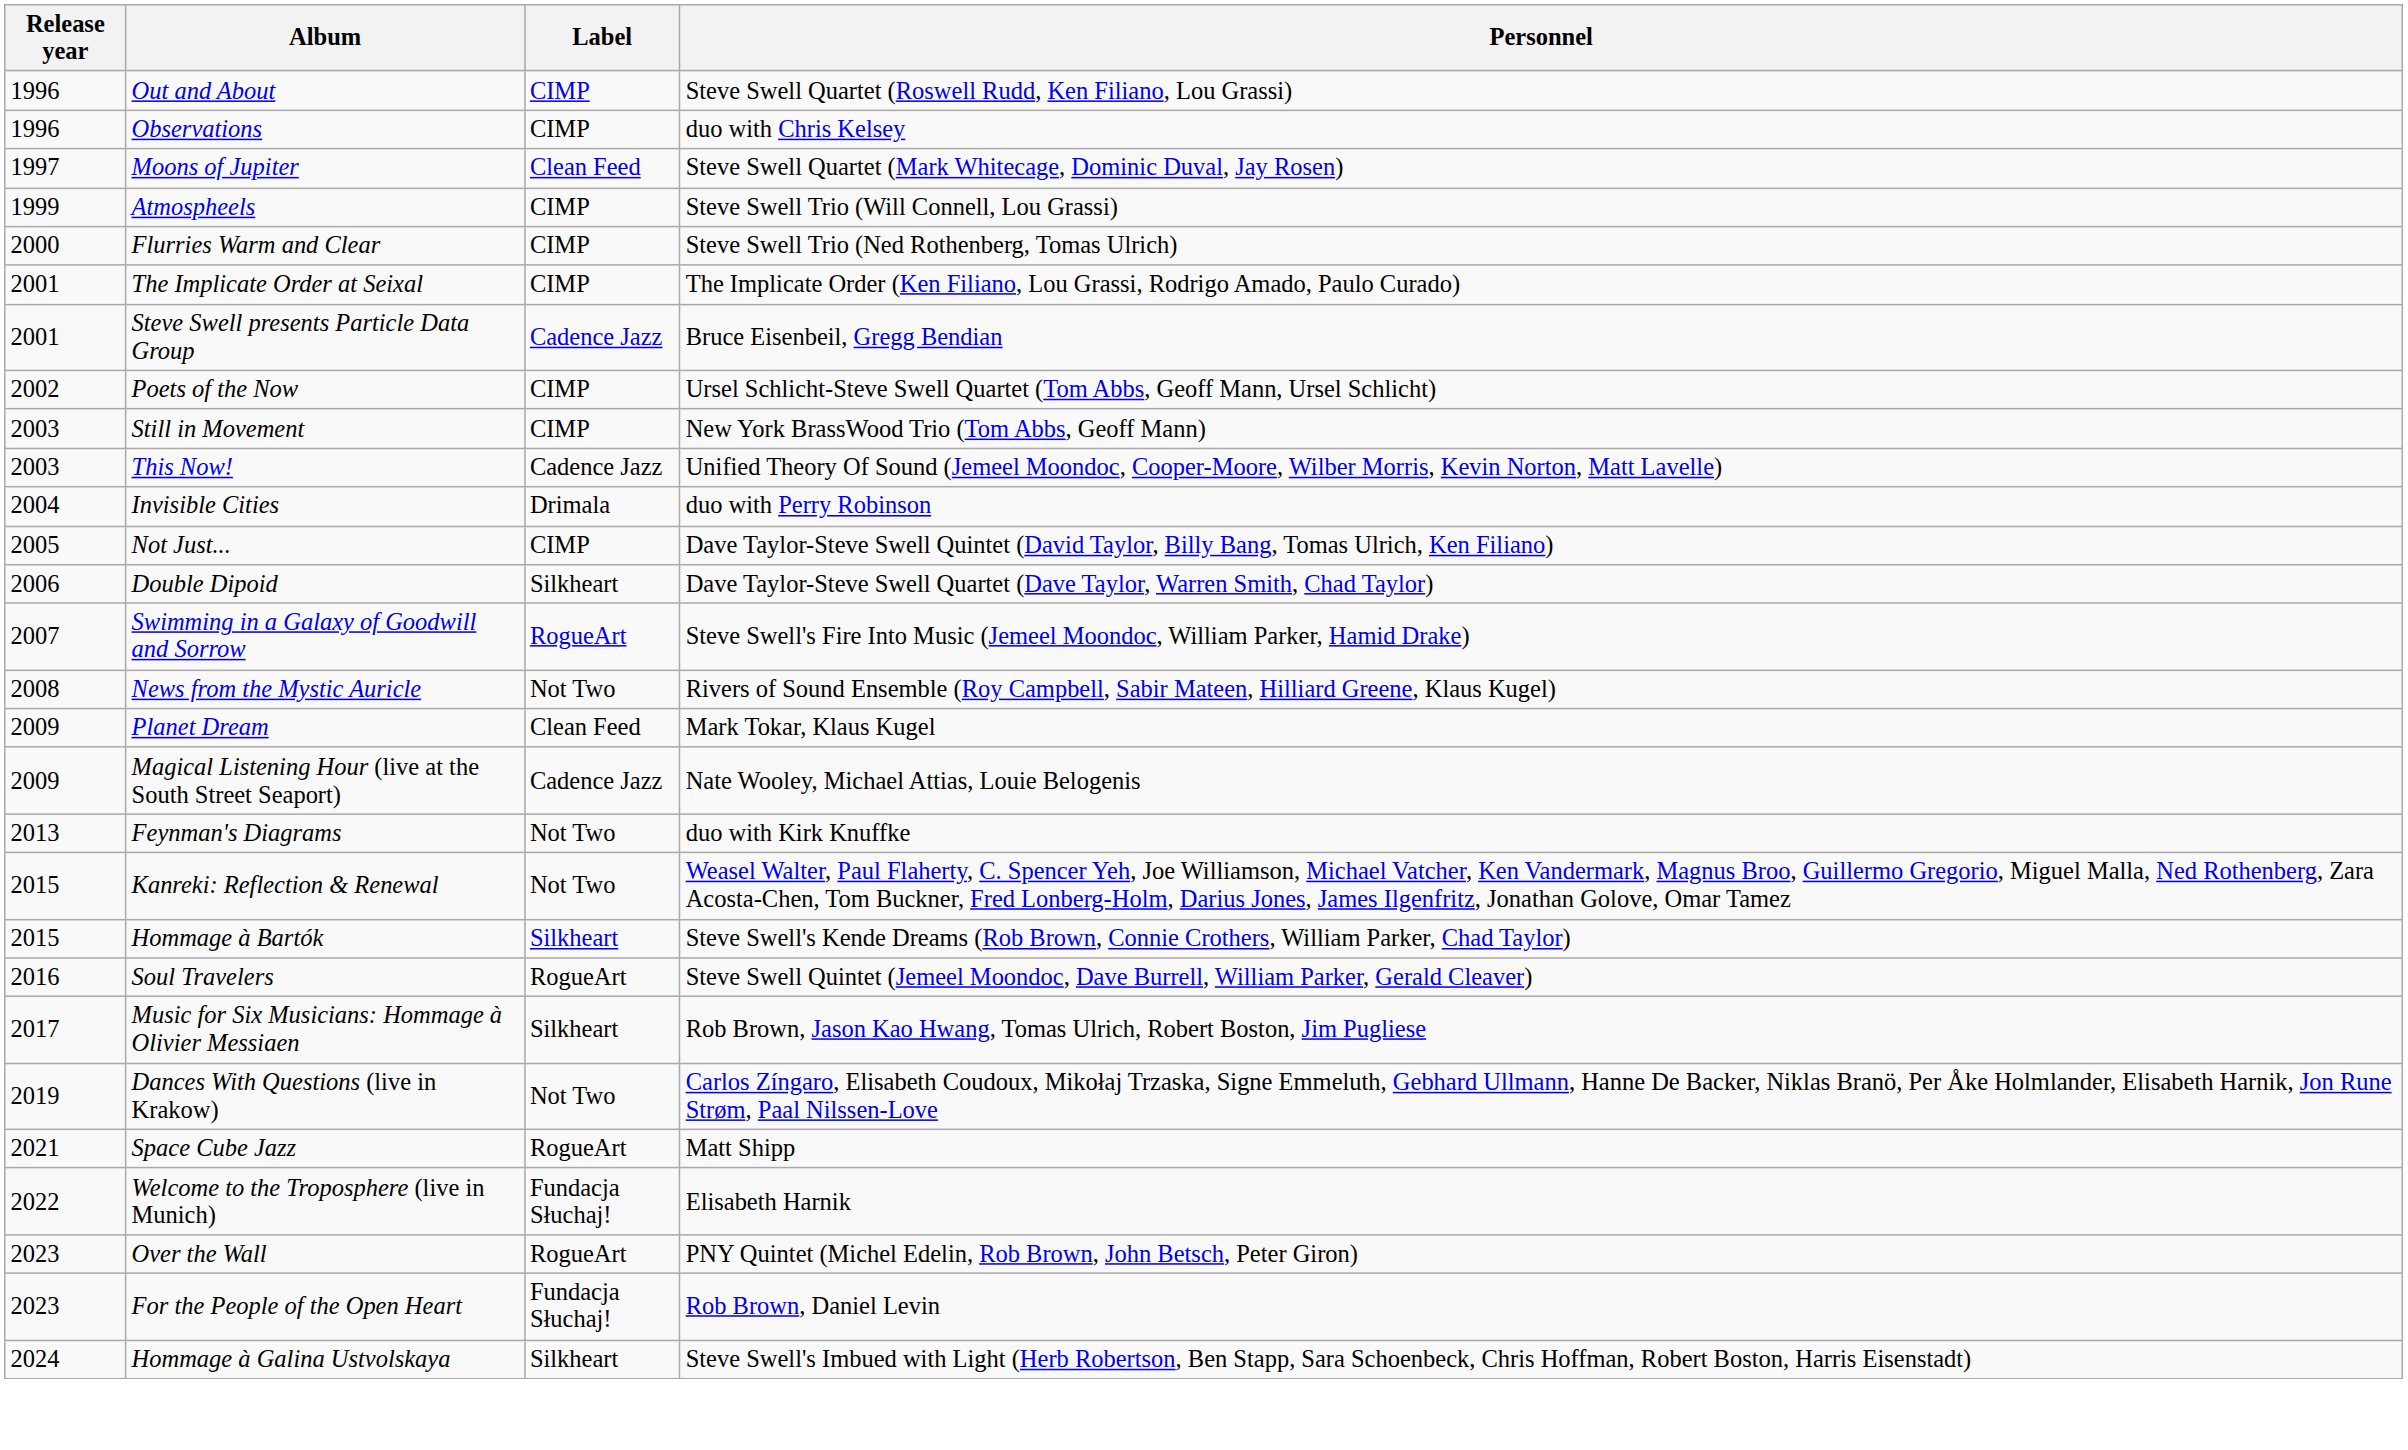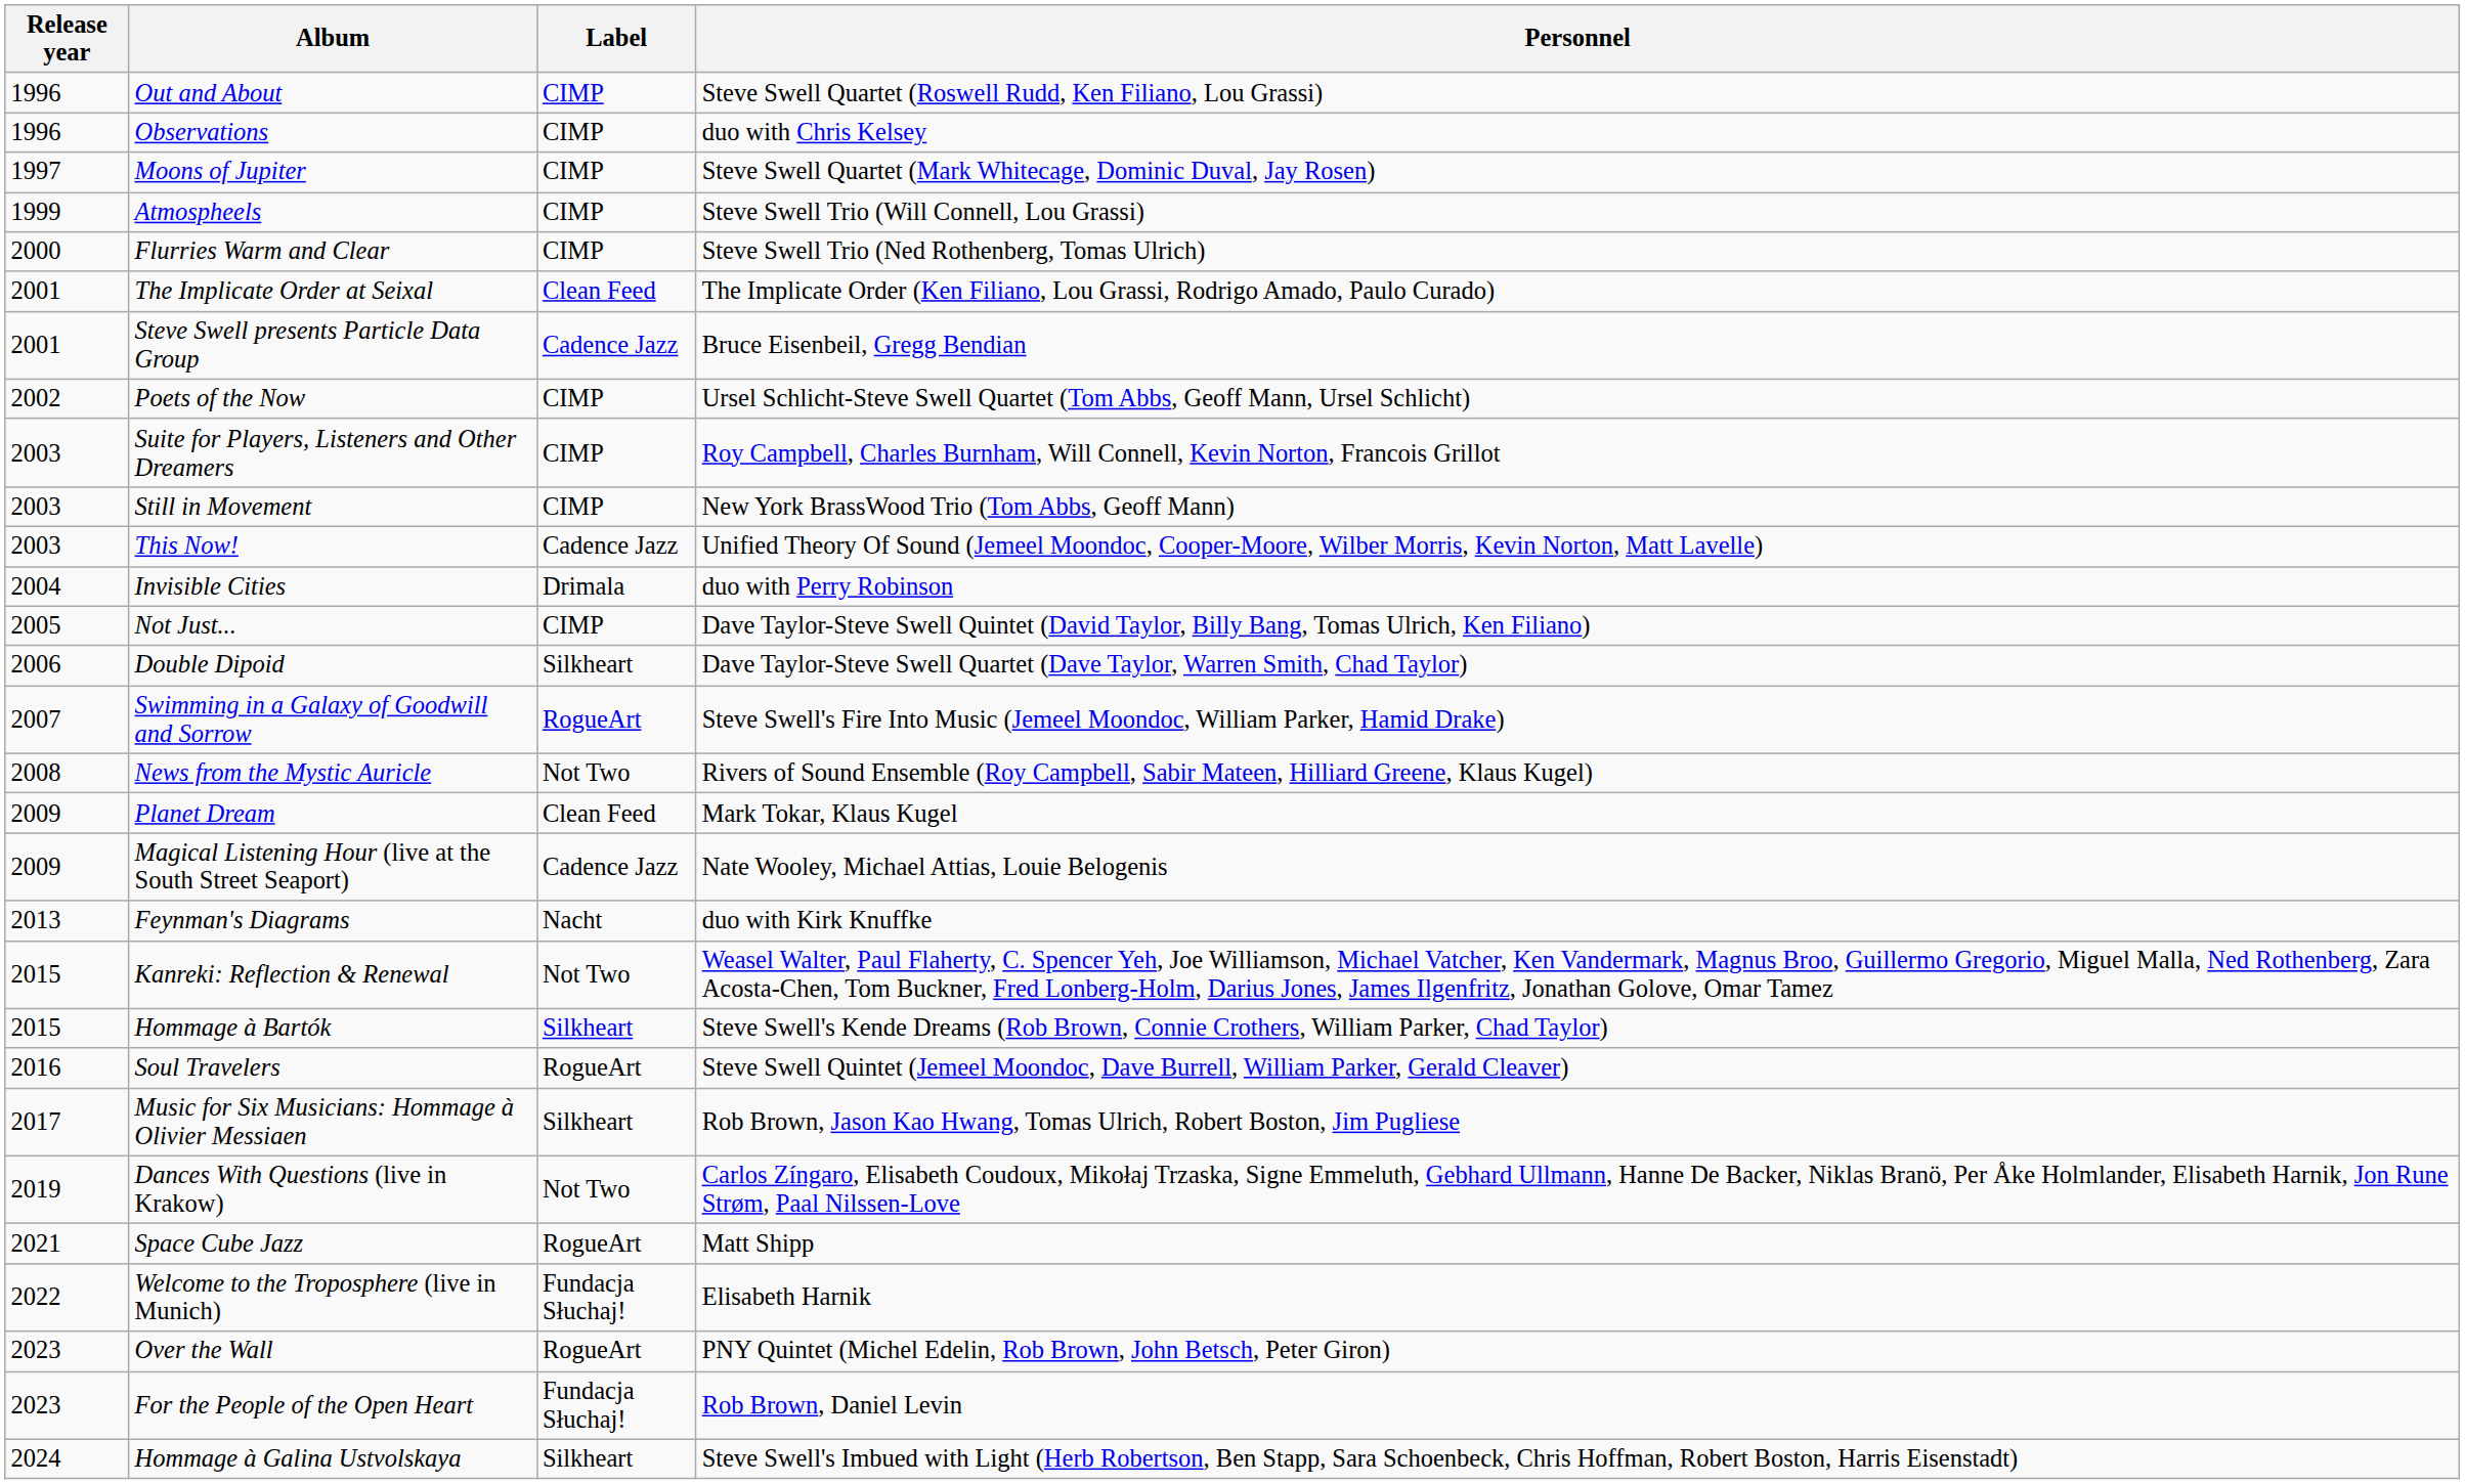 <table class="wikitable sortable mw-collapsible">
 <tr>
 <th>Release year</th>
 <th>Album</th>
 <th>Label</th>
 <th>Personnel</th>
 </tr>
 <tr>
 <td>1996</td>
 <td><em><a href='#'>Out and About</a></em></td>
 <td><a href='#'>CIMP</a></td>
 <td>Steve Swell Quartet (<a href='#'>Roswell Rudd</a>, <a href='#'>Ken Filiano</a>, Lou Grassi)</td>
 </tr>
 <tr>
 <td>1996</td>
 <td><em><a href='#'>Observations</a></em></td>
 <td>CIMP</td>
 <td>duo with <a href='#'>Chris Kelsey</a></td>
 </tr>
 <tr>
 <td>1997</td>
 <td><em><a href='#'>Moons of Jupiter</a></em></td>
-<td><a href='#'>Clean Feed</a></td>
+<td>CIMP</td>
 <td>Steve Swell Quartet (<a href='#'>Mark Whitecage</a>, <a href='#'>Dominic Duval</a>, <a href='#'>Jay Rosen</a>)</td>
 </tr>
 <tr>
 <td>1999</td>
 <td><em><a href='#'>Atmospheels</a></em></td>
 <td>CIMP</td>
 <td>Steve Swell Trio (Will Connell, Lou Grassi)</td>
 </tr>
 <tr>
 <td>2000</td>
 <td><em>Flurries Warm and Clear</em></td>
 <td>CIMP</td>
 <td>Steve Swell Trio (Ned Rothenberg, Tomas Ulrich)</td>
 </tr>
 <tr>
 <td>2001</td>
 <td><em>The Implicate Order at Seixal</em></td>
-<td>CIMP</td>
+<td><a href='#'>Clean Feed</a></td>
 <td>The Implicate Order (<a href='#'>Ken Filiano</a>, Lou Grassi, Rodrigo Amado, Paulo Curado)</td>
 </tr>
 <tr>
 <td>2001</td>
 <td><em>Steve Swell</em> <em>presents Particle Data Group</em></td>
 <td><a href='#'>Cadence Jazz</a></td>
 <td>Bruce Eisenbeil, <a href='#'>Gregg Bendian</a></td>
 </tr>
 <tr>
 <td>2002</td>
 <td><em>Poets of the Now</em></td>
 <td>CIMP</td>
 <td>Ursel Schlicht-Steve Swell Quartet (<a href='#'>Tom Abbs</a>, Geoff Mann, Ursel Schlicht)</td>
+</tr>
+<tr>
+<td>2003</td>
+<td><em>Suite for Players, Listeners and Other Dreamers</em></td>
+<td>CIMP</td>
+<td><a href='#'>Roy Campbell</a>, <a href='#'>Charles Burnham</a>, Will Connell, <a href='#'>Kevin Norton</a>, Francois Grillot</td>
 </tr>
 <tr>
 <td>2003</td>
 <td><em>Still in Movement</em></td>
 <td>CIMP</td>
 <td>New York BrassWood Trio (<a href='#'>Tom Abbs</a>, Geoff Mann)</td>
 </tr>
 <tr>
 <td>2003</td>
 <td><em><a href='#'>This Now!</a></em></td>
 <td>Cadence Jazz</td>
 <td>Unified Theory Of Sound (<a href='#'>Jemeel Moondoc</a>, <a href='#'>Cooper-Moore</a>, <a href='#'>Wilber Morris</a>, <a href='#'>Kevin Norton</a>, <a href='#'>Matt Lavelle</a>)</td>
 </tr>
 <tr>
 <td>2004</td>
 <td><em>Invisible Cities</em></td>
 <td>Drimala</td>
 <td>duo with <a href='#'>Perry Robinson</a></td>
 </tr>
 <tr>
 <td>2005</td>
 <td><em>Not Just...</em></td>
 <td>CIMP</td>
 <td>Dave Taylor-Steve Swell Quintet (<a href='#'>David Taylor</a>, <a href='#'>Billy Bang</a>, Tomas Ulrich, <a href='#'>Ken Filiano</a>)</td>
 </tr>
 <tr>
 <td>2006</td>
 <td><em>Double Dipoid</em></td>
 <td>Silkheart</td>
 <td>Dave Taylor-Steve Swell Quartet (<a href='#'>Dave Taylor</a>, <a href='#'>Warren Smith</a>, <a href='#'>Chad Taylor</a>)</td>
 </tr>
 <tr>
 <td>2007</td>
 <td><em><a href='#'>Swimming in a Galaxy of Goodwill and Sorrow</a></em></td>
 <td><a href='#'>RogueArt</a></td>
 <td>Steve Swell's Fire Into Music (<a href='#'>Jemeel Moondoc</a>, William Parker, <a href='#'>Hamid Drake</a>)</td>
 </tr>
 <tr>
 <td>2008</td>
 <td><em><a href='#'>News from the Mystic Auricle</a></em></td>
 <td>Not Two</td>
 <td>Rivers of Sound Ensemble (<a href='#'>Roy Campbell</a>, <a href='#'>Sabir Mateen</a>, <a href='#'>Hilliard Greene</a>, Klaus Kugel)</td>
 </tr>
 <tr>
 <td>2009</td>
 <td><em><a href='#'>Planet Dream</a></em></td>
 <td>Clean Feed</td>
 <td>Mark Tokar, Klaus Kugel</td>
 </tr>
 <tr>
 <td>2009</td>
 <td><em>Magical Listening Hour</em> (live at the South Street Seaport)</td>
 <td>Cadence Jazz</td>
 <td>Nate Wooley, Michael Attias, Louie Belogenis</td>
 </tr>
 <tr>
 <td>2013</td>
 <td><em>Feynman's Diagrams</em></td>
-<td>Not Two</td>
+<td>Nacht</td>
 <td>duo with Kirk Knuffke</td>
 </tr>
 <tr>
 <td>2015</td>
 <td><em>Kanreki: Reflection & Renewal</em></td>
 <td>Not Two</td>
 <td><a href='#'>Weasel Walter</a>, <a href='#'>Paul Flaherty</a>, <a href='#'>C. Spencer Yeh</a>, Joe Williamson, <a href='#'>Michael Vatcher</a>, <a href='#'>Ken Vandermark</a>, <a href='#'>Magnus Broo</a>, <a href='#'>Guillermo Gregorio</a>, Miguel Malla, <a href='#'>Ned Rothenberg</a>, Zara Acosta-Chen, Tom Buckner, <a href='#'>Fred Lonberg-Holm</a>, <a href='#'>Darius Jones</a>, <a href='#'>James Ilgenfritz</a>, Jonathan Golove, Omar Tamez</td>
 </tr>
 <tr>
 <td>2015</td>
 <td><em>Hommage à Bartók</em></td>
 <td><a href='#'>Silkheart</a></td>
 <td>Steve Swell's Kende Dreams (<a href='#'>Rob Brown</a>, <a href='#'>Connie Crothers</a>, William Parker, <a href='#'>Chad Taylor</a>)</td>
 </tr>
 <tr>
 <td>2016</td>
 <td><em>Soul Travelers</em></td>
 <td>RogueArt</td>
 <td>Steve Swell Quintet (<a href='#'>Jemeel Moondoc</a>, <a href='#'>Dave Burrell</a>, <a href='#'>William Parker</a>, <a href='#'>Gerald Cleaver</a>)</td>
 </tr>
 <tr>
 <td>2017</td>
 <td><em>Music for Six Musicians: Hommage à Olivier Messiaen</em></td>
 <td>Silkheart</td>
 <td>Rob Brown, <a href='#'>Jason Kao Hwang</a>, Tomas Ulrich, Robert Boston, <a href='#'>Jim Pugliese</a></td>
 </tr>
 <tr>
 <td>2019</td>
 <td><em>Dances With Questions</em> (live in Krakow)</td>
 <td>Not Two</td>
 <td><a href='#'>Carlos Zíngaro</a>, Elisabeth Coudoux, Mikołaj Trzaska, Signe Emmeluth, <a href='#'>Gebhard Ullmann</a>, Hanne De Backer, Niklas Branö, Per Åke Holmlander, Elisabeth Harnik, <a href='#'>Jon Rune Strøm</a>, <a href='#'>Paal Nilssen-Love</a></td>
 </tr>
 <tr>
 <td>2021</td>
 <td><em>Space Cube Jazz</em></td>
 <td>RogueArt</td>
 <td>Matt Shipp</td>
 </tr>
 <tr>
 <td>2022</td>
 <td><em>Welcome to the Troposphere</em> (live in Munich)</td>
 <td>Fundacja Słuchaj!</td>
 <td>Elisabeth Harnik</td>
 </tr>
 <tr>
 <td>2023</td>
 <td><em>Over the Wall</em></td>
 <td>RogueArt</td>
 <td>PNY Quintet (Michel Edelin, <a href='#'>Rob Brown</a>, <a href='#'>John Betsch</a>, Peter Giron)</td>
 </tr>
 <tr>
 <td>2023</td>
 <td><em>For the People of the Open Heart</em></td>
 <td>Fundacja Słuchaj!</td>
 <td><a href='#'>Rob Brown</a>, Daniel Levin</td>
 </tr>
 <tr>
 <td>2024</td>
 <td><em>Hommage à Galina Ustvolskaya</em></td>
 <td>Silkheart</td>
 <td>Steve Swell's Imbued with Light (<a href='#'>Herb Robertson</a>, Ben Stapp, Sara Schoenbeck, Chris Hoffman, Robert Boston, Harris Eisenstadt)</td>
 </tr>
 </table>
